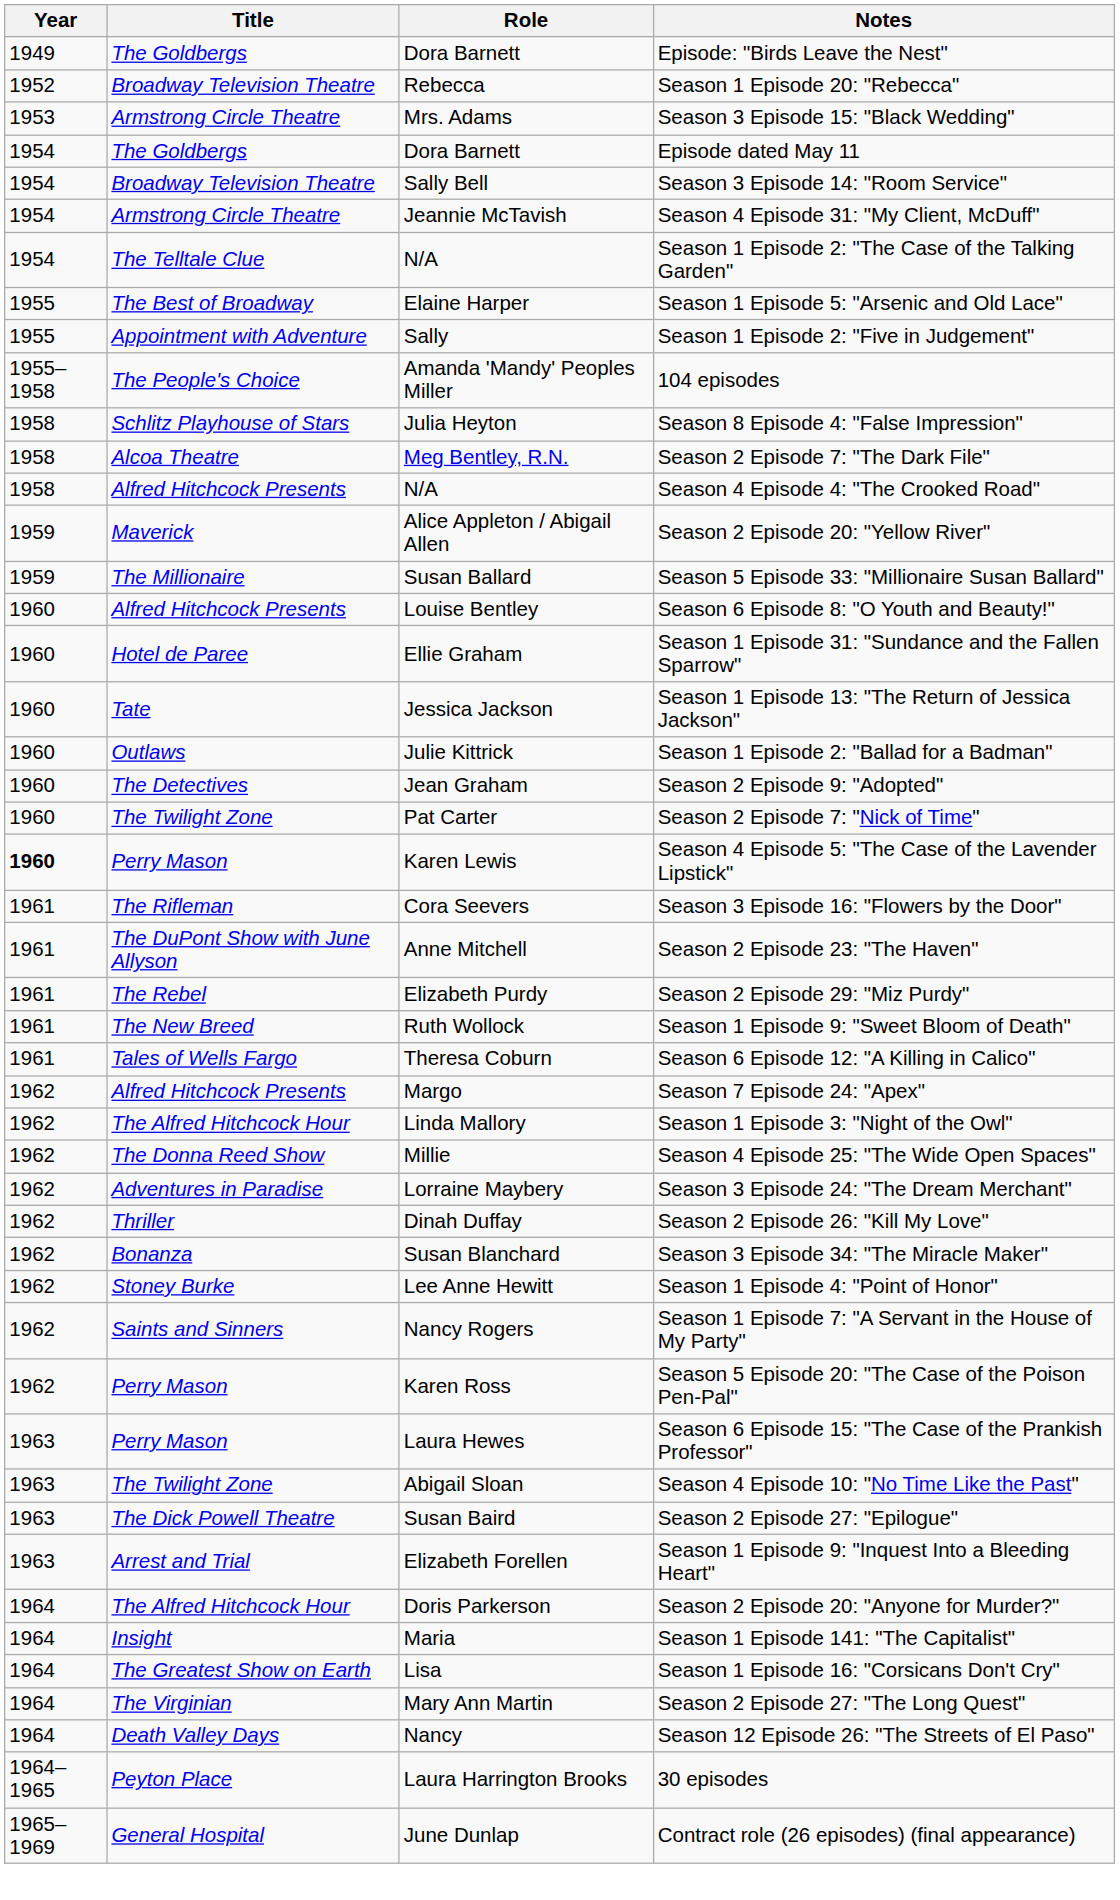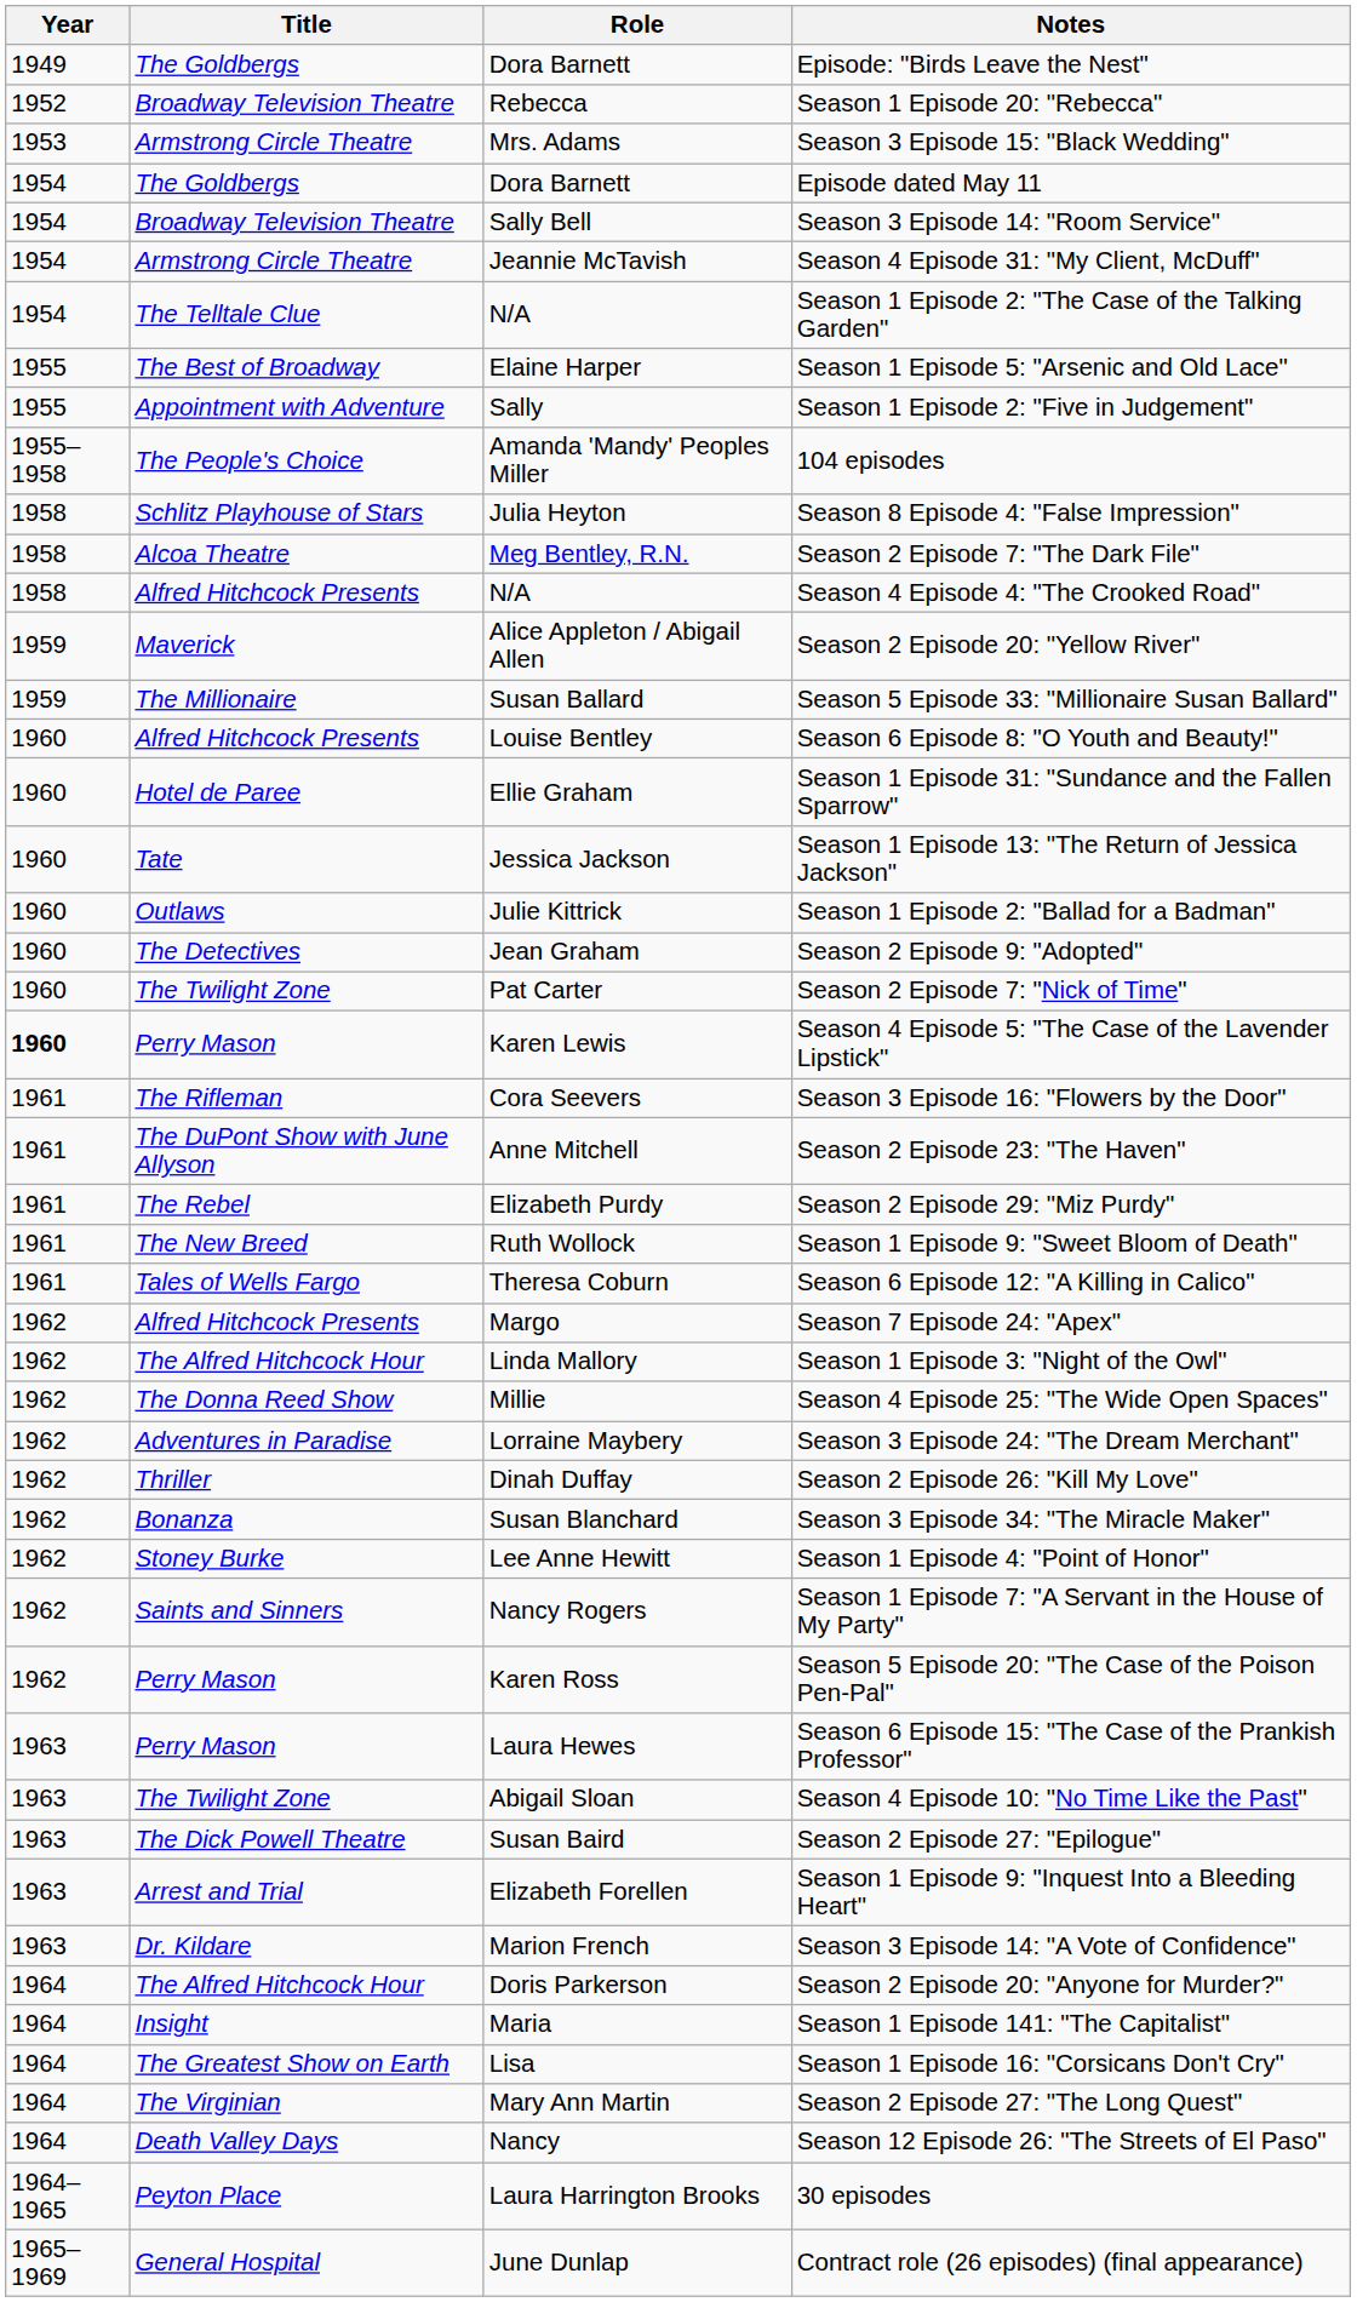 <table class="wikitable sortable">
 <tr>
 <th>Year</th>
 <th>Title</th>
 <th>Role</th>
 <th>Notes</th>
 </tr>
 <tr>
 <td>1949</td>
 <td><em><a href='#'>The Goldbergs</a></em></td>
 <td>Dora Barnett</td>
 <td>Episode: "Birds Leave the Nest"</td>
 </tr>
 <tr>
 <td>1952</td>
 <td><em><a href='#'>Broadway Television Theatre</a></em></td>
 <td>Rebecca</td>
 <td>Season 1 Episode 20: "Rebecca"</td>
 </tr>
 <tr>
 <td>1953</td>
 <td><em><a href='#'>Armstrong Circle Theatre</a></em></td>
 <td>Mrs. Adams</td>
 <td>Season 3 Episode 15: "Black Wedding"</td>
 </tr>
 <tr>
 <td>1954</td>
 <td><em><a href='#'>The Goldbergs</a></em></td>
 <td>Dora Barnett</td>
 <td>Episode dated May 11</td>
 </tr>
 <tr>
 <td>1954</td>
 <td><em><a href='#'>Broadway Television Theatre</a></em></td>
 <td>Sally Bell</td>
 <td>Season 3 Episode 14: "Room Service"</td>
 </tr>
 <tr>
 <td>1954</td>
 <td><em><a href='#'>Armstrong Circle Theatre</a></em></td>
 <td>Jeannie McTavish</td>
 <td>Season 4 Episode 31: "My Client, McDuff"</td>
 </tr>
 <tr>
 <td>1954</td>
 <td><em><a href='#'>The Telltale Clue</a></em></td>
 <td>N/A</td>
 <td>Season 1 Episode 2: "The Case of the Talking Garden"</td>
 </tr>
 <tr>
 <td>1955</td>
 <td><em><a href='#'>The Best of Broadway</a></em></td>
 <td>Elaine Harper</td>
 <td>Season 1 Episode 5: "Arsenic and Old Lace"</td>
 </tr>
 <tr>
 <td>1955</td>
 <td><em><a href='#'>Appointment with Adventure</a></em></td>
 <td>Sally</td>
 <td>Season 1 Episode 2: "Five in Judgement"</td>
 </tr>
 <tr>
 <td>1955–1958</td>
 <td><em><a href='#'>The People's Choice</a></em></td>
 <td>Amanda 'Mandy' Peoples Miller</td>
 <td>104 episodes</td>
 </tr>
 <tr>
 <td>1958</td>
 <td><em><a href='#'>Schlitz Playhouse of Stars</a></em></td>
 <td>Julia Heyton</td>
 <td>Season 8 Episode 4: "False Impression"</td>
 </tr>
 <tr>
 <td>1958</td>
 <td><em><a href='#'>Alcoa Theatre</a></em></td>
 <td><a href='#'>Meg Bentley, R.N.</a></td>
 <td>Season 2 Episode 7: "The Dark File"</td>
 </tr>
 <tr>
 <td>1958</td>
 <td><em><a href='#'>Alfred Hitchcock Presents</a></em></td>
 <td>N/A</td>
 <td>Season 4 Episode 4: "The Crooked Road"</td>
 </tr>
 <tr>
 <td>1959</td>
 <td><em><a href='#'>Maverick</a></em></td>
 <td>Alice Appleton / Abigail Allen</td>
 <td>Season 2 Episode 20: "Yellow River"</td>
 </tr>
 <tr>
 <td>1959</td>
 <td><em><a href='#'>The Millionaire</a></em></td>
 <td>Susan Ballard</td>
 <td>Season 5 Episode 33: "Millionaire Susan Ballard"</td>
 </tr>
 <tr>
 <td>1960</td>
 <td><em><a href='#'>Alfred Hitchcock Presents</a></em></td>
 <td>Louise Bentley</td>
 <td>Season 6 Episode 8: "O Youth and Beauty!"</td>
 </tr>
 <tr>
 <td>1960</td>
 <td><em><a href='#'>Hotel de Paree</a></em></td>
 <td>Ellie Graham</td>
 <td>Season 1 Episode 31: "Sundance and the Fallen Sparrow"</td>
 </tr>
 <tr>
 <td>1960</td>
 <td><em><a href='#'>Tate</a></em></td>
 <td>Jessica Jackson</td>
 <td>Season 1 Episode 13: "The Return of Jessica Jackson"</td>
 </tr>
 <tr>
 <td>1960</td>
 <td><em><a href='#'>Outlaws</a></em></td>
 <td>Julie Kittrick</td>
 <td>Season 1 Episode 2: "Ballad for a Badman"</td>
 </tr>
 <tr>
 <td>1960</td>
 <td><em><a href='#'>The Detectives</a></em></td>
 <td>Jean Graham</td>
 <td>Season 2 Episode 9: "Adopted"</td>
 </tr>
 <tr>
 <td>1960</td>
 <td><em><a href='#'>The Twilight Zone</a></em></td>
 <td>Pat Carter</td>
 <td>Season 2 Episode 7: "<a href='#'>Nick of Time</a>"</td>
 </tr>
 <tr>
 <td><strong>1960</strong></td>
 <td><em><a href='#'>Perry Mason</a></em></td>
 <td>Karen Lewis</td>
 <td>Season 4 Episode 5: "The Case of the Lavender Lipstick"</td>
 </tr>
 <tr>
 <td>1961</td>
 <td><em><a href='#'>The Rifleman</a></em></td>
 <td>Cora Seevers</td>
 <td>Season 3 Episode 16: "Flowers by the Door"</td>
 </tr>
 <tr>
 <td>1961</td>
 <td><em><a href='#'>The DuPont Show with June Allyson</a></em></td>
 <td>Anne Mitchell</td>
 <td>Season 2 Episode 23: "The Haven"</td>
 </tr>
 <tr>
 <td>1961</td>
 <td><em><a href='#'>The Rebel</a></em></td>
 <td>Elizabeth Purdy</td>
 <td>Season 2 Episode 29: "Miz Purdy"</td>
 </tr>
 <tr>
 <td>1961</td>
 <td><em><a href='#'>The New Breed</a></em></td>
 <td>Ruth Wollock</td>
 <td>Season 1 Episode 9: "Sweet Bloom of Death"</td>
 </tr>
 <tr>
 <td>1961</td>
 <td><em><a href='#'>Tales of Wells Fargo</a></em></td>
 <td>Theresa Coburn</td>
 <td>Season 6 Episode 12: "A Killing in Calico"</td>
 </tr>
 <tr>
 <td>1962</td>
 <td><em><a href='#'>Alfred Hitchcock Presents</a></em></td>
 <td>Margo</td>
 <td>Season 7 Episode 24: "Apex"</td>
 </tr>
 <tr>
 <td>1962</td>
 <td><em><a href='#'>The Alfred Hitchcock Hour</a></em></td>
 <td>Linda Mallory</td>
 <td>Season 1 Episode 3: "Night of the Owl"</td>
 </tr>
 <tr>
 <td>1962</td>
 <td><em><a href='#'>The Donna Reed Show</a></em></td>
 <td>Millie</td>
 <td>Season 4 Episode 25: "The Wide Open Spaces"</td>
 </tr>
 <tr>
 <td>1962</td>
 <td><em><a href='#'>Adventures in Paradise</a></em></td>
 <td>Lorraine Maybery</td>
 <td>Season 3 Episode 24: "The Dream Merchant"</td>
 </tr>
 <tr>
 <td>1962</td>
 <td><em><a href='#'>Thriller</a></em></td>
 <td>Dinah Duffay</td>
 <td>Season 2 Episode 26: "Kill My Love"</td>
 </tr>
 <tr>
 <td>1962</td>
 <td><em><a href='#'>Bonanza</a></em></td>
 <td>Susan Blanchard</td>
 <td>Season 3 Episode 34: "The Miracle Maker"</td>
 </tr>
 <tr>
 <td>1962</td>
 <td><em><a href='#'>Stoney Burke</a></em></td>
 <td>Lee Anne Hewitt</td>
 <td>Season 1 Episode 4: "Point of Honor"</td>
 </tr>
 <tr>
 <td>1962</td>
 <td><em><a href='#'>Saints and Sinners</a></em></td>
 <td>Nancy Rogers</td>
 <td>Season 1 Episode 7: "A Servant in the House of My Party"</td>
 </tr>
 <tr>
 <td>1962</td>
 <td><em><a href='#'>Perry Mason</a></em></td>
 <td>Karen Ross</td>
 <td>Season 5 Episode 20: "The Case of the Poison Pen-Pal"</td>
 </tr>
 <tr>
 <td>1963</td>
 <td><em><a href='#'>Perry Mason</a></em></td>
 <td>Laura Hewes</td>
 <td>Season 6 Episode 15: "The Case of the Prankish Professor"</td>
 </tr>
 <tr>
 <td>1963</td>
 <td><em><a href='#'>The Twilight Zone</a></em></td>
 <td>Abigail Sloan</td>
 <td>Season 4 Episode 10: "<a href='#'>No Time Like the Past</a>"</td>
 </tr>
 <tr>
 <td>1963</td>
 <td><em><a href='#'>The Dick Powell Theatre</a></em></td>
 <td>Susan Baird</td>
 <td>Season 2 Episode 27: "Epilogue"</td>
 </tr>
 <tr>
 <td>1963</td>
 <td><em><a href='#'>Arrest and Trial</a></em></td>
 <td>Elizabeth Forellen</td>
 <td>Season 1 Episode 9: "Inquest Into a Bleeding Heart"</td>
 </tr>
 <tr>
+<td>1963</td>
+<td><em><a href='#'>Dr. Kildare</a></em></td>
+<td>Marion French</td>
+<td>Season 3 Episode 14: "A Vote of Confidence"</td>
+</tr>
+<tr>
 <td>1964</td>
 <td><em><a href='#'>The Alfred Hitchcock Hour</a></em></td>
 <td>Doris Parkerson</td>
 <td>Season 2 Episode 20: "Anyone for Murder?"</td>
 </tr>
 <tr>
 <td>1964</td>
 <td><em><a href='#'>Insight</a></em></td>
 <td>Maria</td>
 <td>Season 1 Episode 141: "The Capitalist"</td>
 </tr>
 <tr>
 <td>1964</td>
 <td><em><a href='#'>The Greatest Show on Earth</a></em></td>
 <td>Lisa</td>
 <td>Season 1 Episode 16: "Corsicans Don't Cry"</td>
 </tr>
 <tr>
 <td>1964</td>
 <td><em><a href='#'>The Virginian</a></em></td>
 <td>Mary Ann Martin</td>
 <td>Season 2 Episode 27: "The Long Quest"</td>
 </tr>
 <tr>
 <td>1964</td>
 <td><em><a href='#'>Death Valley Days</a></em></td>
 <td>Nancy</td>
 <td>Season 12 Episode 26: "The Streets of El Paso"</td>
 </tr>
 <tr>
 <td>1964–1965</td>
 <td><em><a href='#'>Peyton Place</a></em></td>
 <td>Laura Harrington Brooks</td>
 <td>30 episodes</td>
 </tr>
 <tr>
 <td>1965–1969</td>
 <td><em><a href='#'>General Hospital</a></em></td>
 <td>June Dunlap</td>
 <td>Contract role (26 episodes) (final appearance)</td>
 </tr>
 </table>
